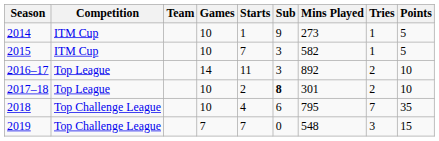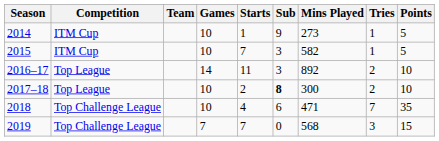 <table class="wikitable">
 <tr>
 <th>Season</th>
 <th>Competition</th>
 <th>Team</th>
 <th>Games</th>
 <th>Starts</th>
 <th>Sub</th>
 <th>Mins Played</th>
 <th>Tries</th>
 <th>Points</th>
 </tr>
 <tr>
 <td><a href='#'>2014</a></td>
 <td><a href='#'>ITM Cup</a></td>
 <td></td>
 <td>10</td>
 <td>1</td>
 <td>9</td>
 <td>273</td>
 <td>1</td>
 <td>5</td>
 </tr>
 <tr>
 <td><a href='#'>2015</a></td>
 <td><a href='#'>ITM Cup</a></td>
 <td></td>
 <td>10</td>
 <td>7</td>
 <td>3</td>
 <td>582</td>
 <td>1</td>
 <td>5</td>
 </tr>
 <tr>
 <td><a href='#'>2016–17</a></td>
 <td><a href='#'>Top League</a></td>
 <td></td>
 <td>14</td>
 <td>11</td>
 <td>3</td>
 <td>892</td>
 <td>2</td>
 <td>10</td>
 </tr>
 <tr>
 <td><a href='#'>2017–18</a></td>
 <td><a href='#'>Top League</a></td>
 <td></td>
 <td>10</td>
 <td>2</td>
 <td><strong>8</strong></td>
-<td>301</td>
+<td>300</td>
 <td>2</td>
 <td>10</td>
 </tr>
 <tr>
 <td><a href='#'>2018</a></td>
 <td><a href='#'>Top Challenge League</a></td>
 <td></td>
 <td>10</td>
 <td>4</td>
 <td>6</td>
-<td>795</td>
+<td>471</td>
 <td>7</td>
 <td>35</td>
 </tr>
 <tr>
 <td><a href='#'>2019</a></td>
 <td><a href='#'>Top Challenge League</a></td>
 <td></td>
 <td>7</td>
 <td>7</td>
 <td>0</td>
-<td>548</td>
+<td>568</td>
 <td>3</td>
 <td>15</td>
 </tr>
 </table>
